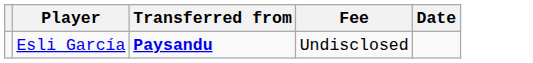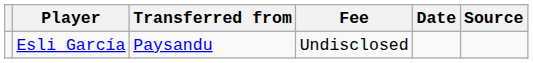 <table class="wikitable plainrowheaders sortable">
 <tr>
 <th></th>
 <th scope="col">Player</th>
 <th>Transferred from</th>
 <th style="width: 80px;">Fee</th>
 <th scope="col">Date</th>
+<th scope="col">Source</th>
 </tr>
 <tr>
 <td align="center"></td>
 <td> <a href='#'>Esli García</a></td>
-<td><strong> <a href='#'>Paysandu</a></strong></td>
+<td> <a href='#'>Paysandu</a></td>
 <td>Undisclosed</td>
+<td></td>
 <td></td>
 </tr>
 </table>
